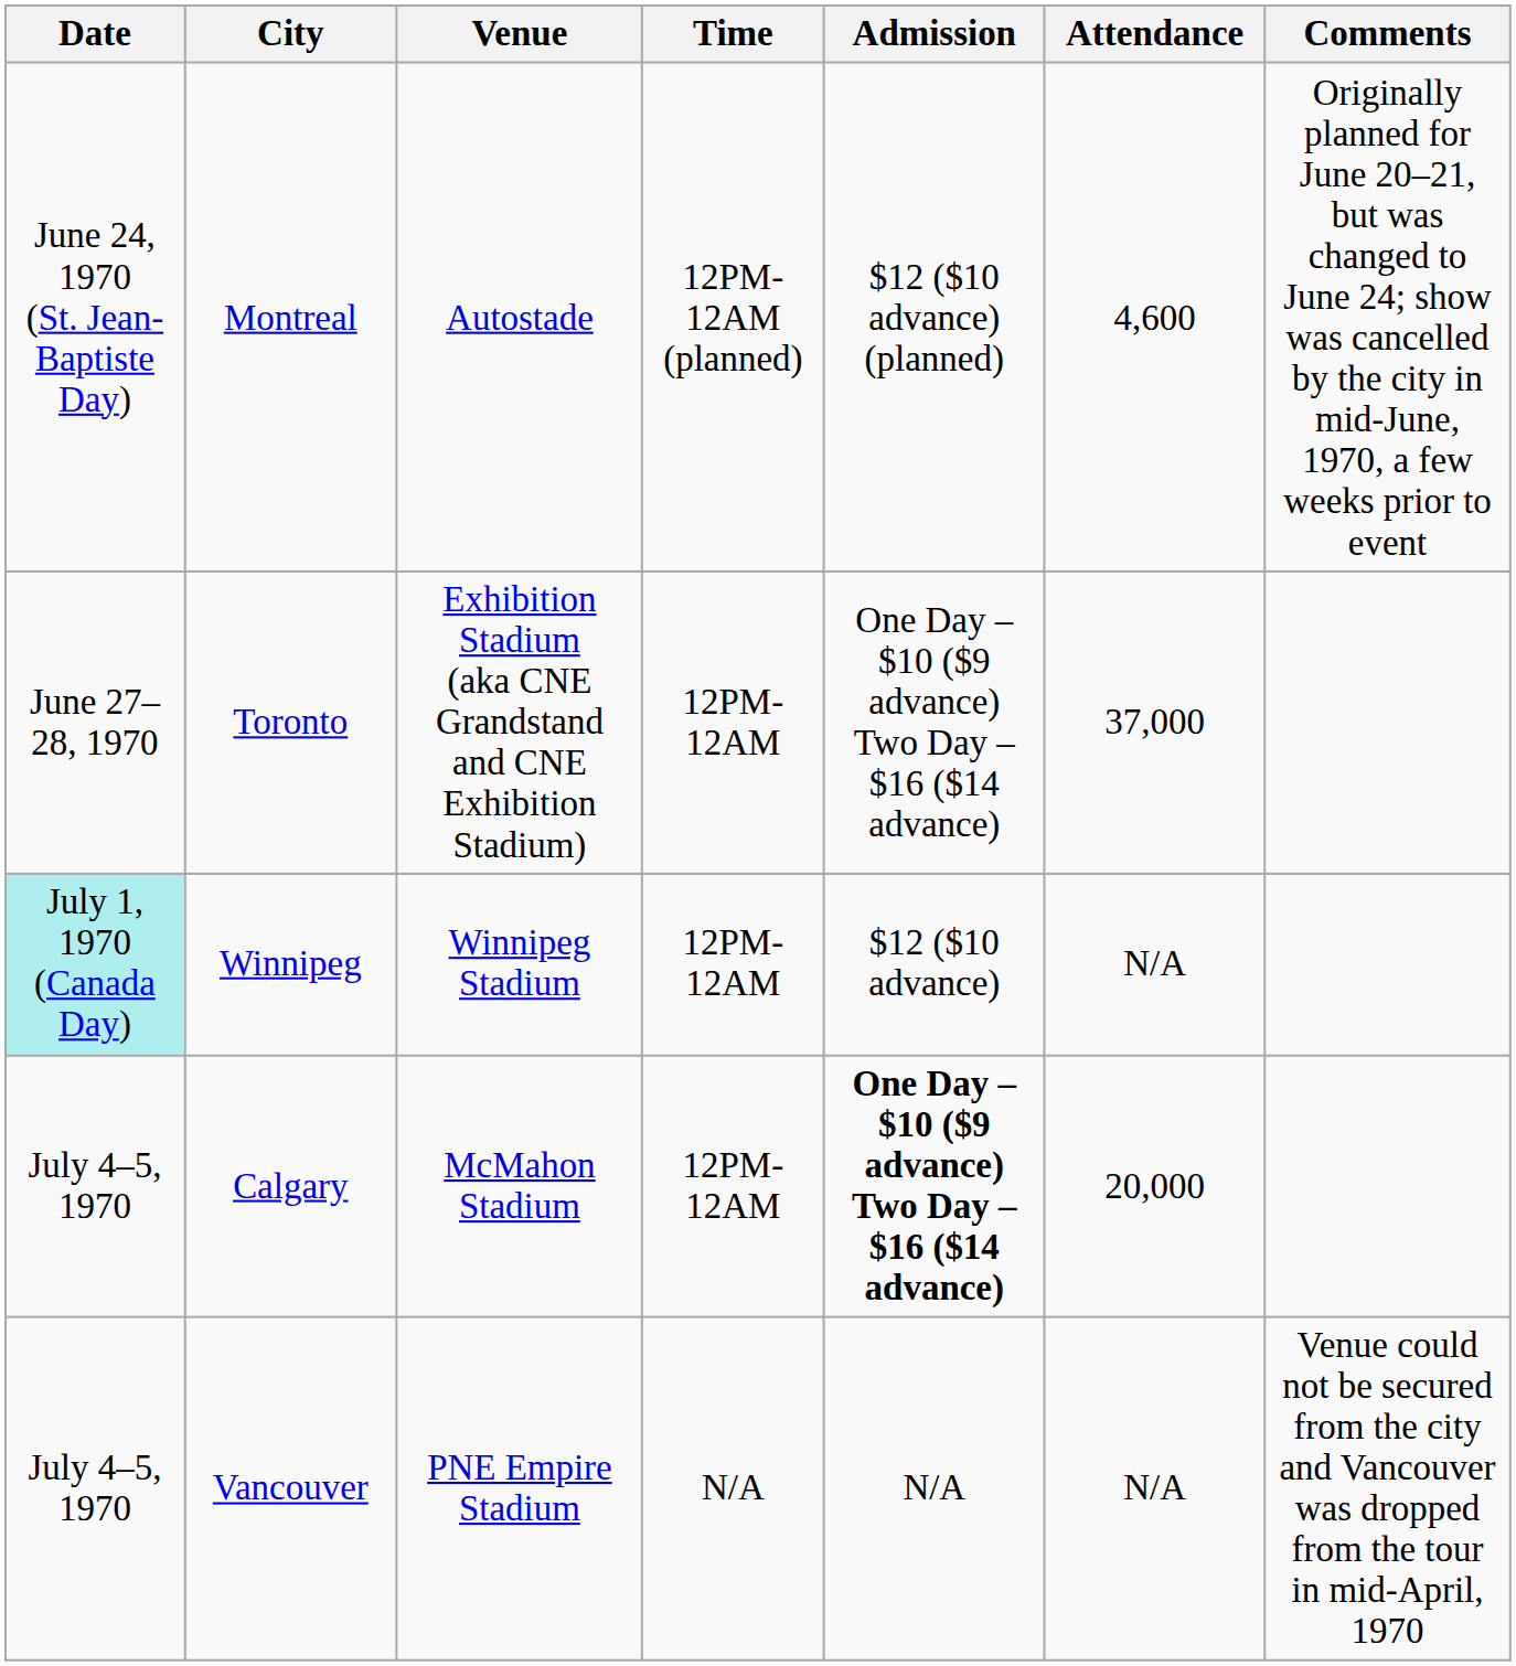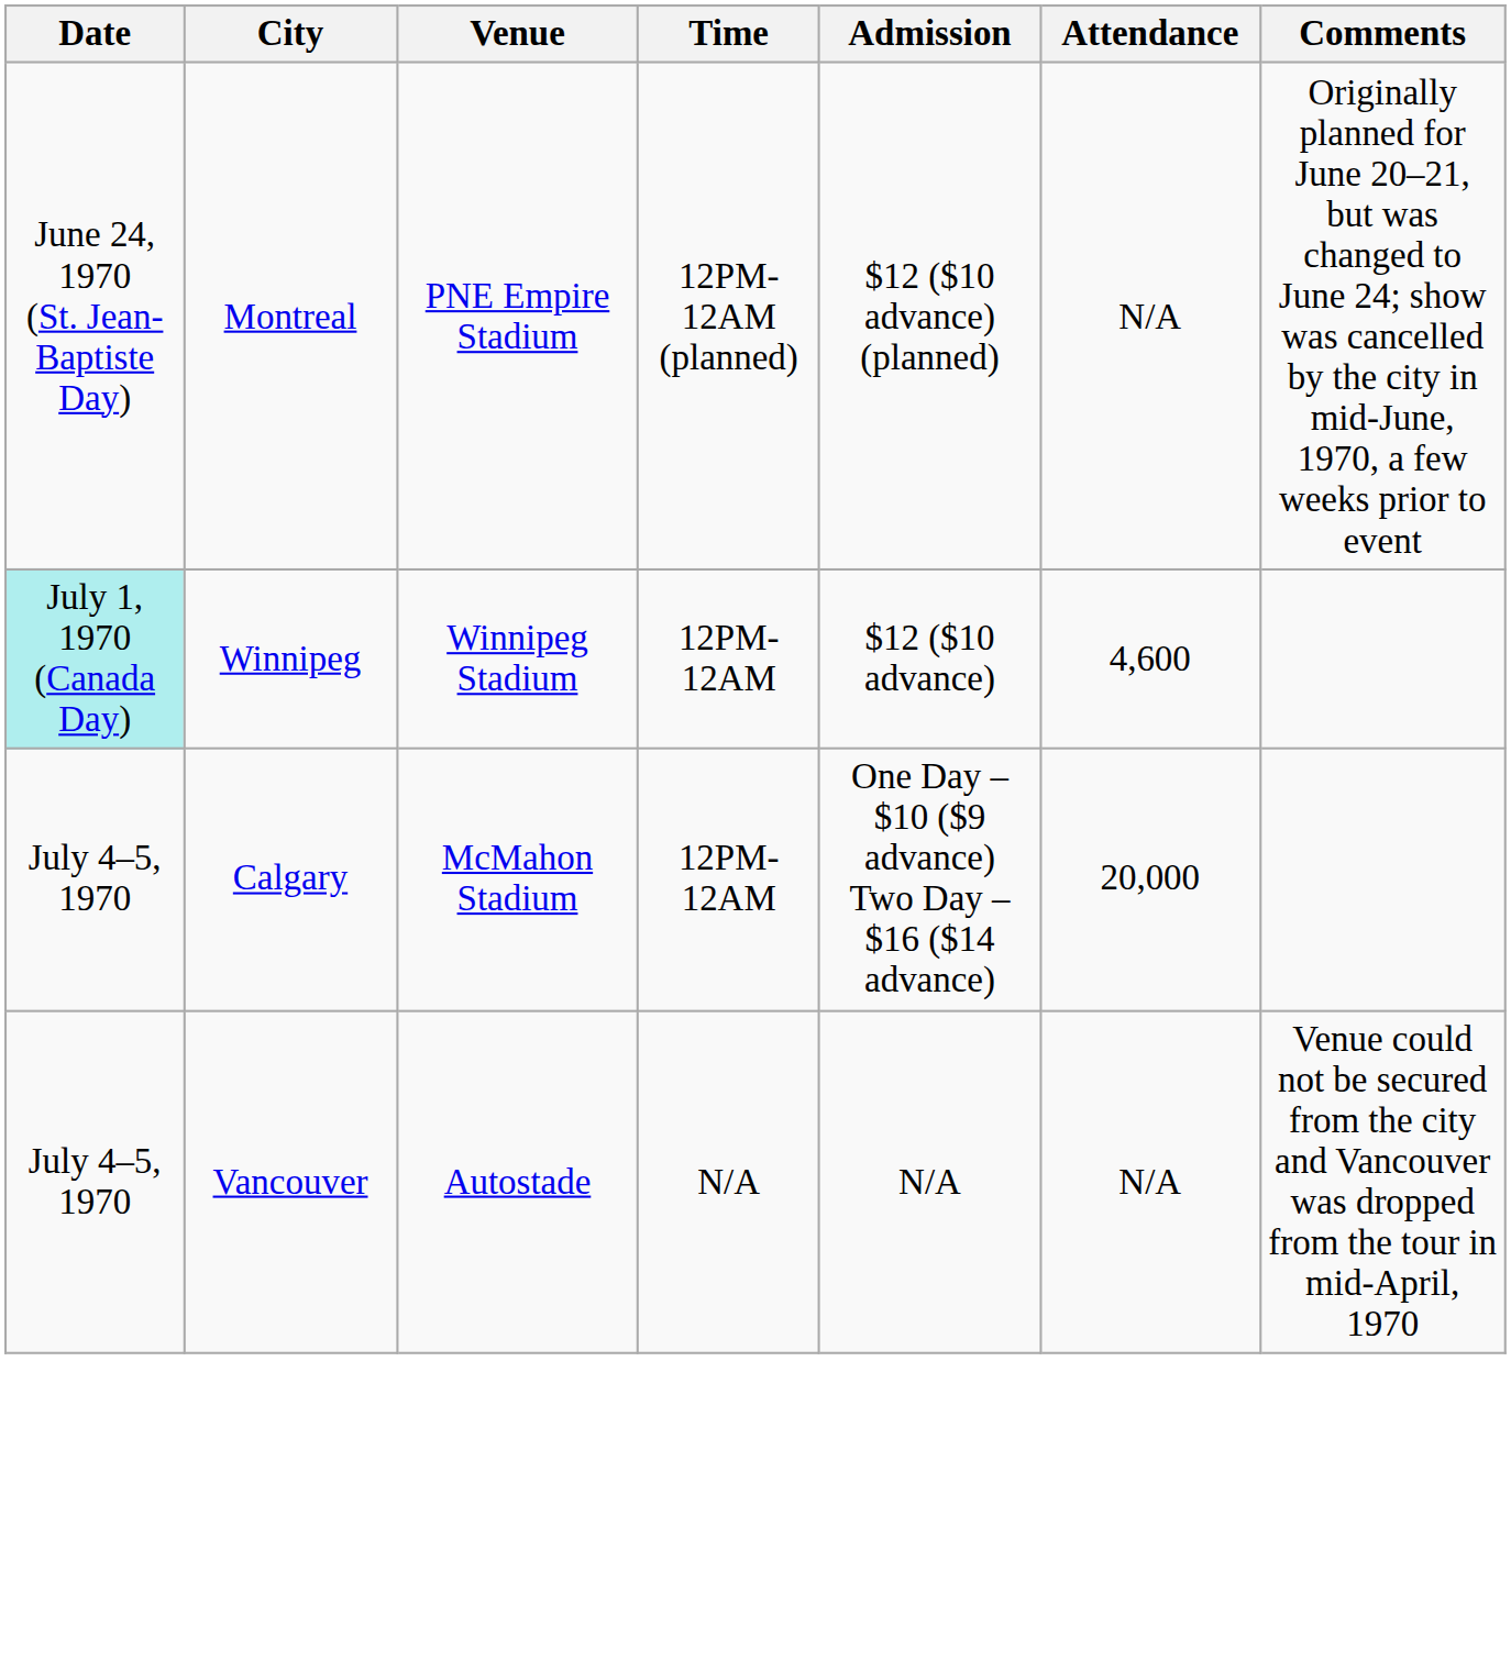 <table class="wikitable" style="text-align: center; width: 75%">
 <tr>
 <th width="8%">Date</th>
 <th width="8%">City</th>
 <th width="12%">Venue</th>
 <th width="5%">Time</th>
 <th width="8%">Admission</th>
 <th width="5%">Attendance</th>
 <th width="12%">Comments</th>
 </tr>
 <tr>
 <td>June 24, 1970<br>(<a href='#'>St. Jean-Baptiste Day</a>)</td>
 <td><a href='#'>Montreal</a></td>
-<td><a href='#'>Autostade</a></td>
+<td><a href='#'>PNE Empire Stadium</a></td>
 <td>12PM-12AM<br>(planned)</td>
 <td>$12 ($10 advance)<br>(planned)</td>
-<td>4,600</td>
+<td>N/A</td>
 <td>Originally planned for June 20–21, but was changed to June 24; show was cancelled by the city in mid-June, 1970, a few weeks prior to event</td>
-</tr>
-<tr>
-<td>June 27–28, 1970</td>
-<td><a href='#'>Toronto</a></td>
-<td><a href='#'>Exhibition Stadium</a><br>(aka CNE Grandstand and CNE Exhibition Stadium)</td>
-<td>12PM-12AM</td>
-<td>One Day – $10 ($9 advance)<br>Two Day – $16 ($14 advance)</td>
-<td>37,000</td>
-<td></td>
 </tr>
 <tr>
 <td style="background: paleturquoise;">July 1, 1970<br>(<a href='#'>Canada Day</a>)</td>
 <td><a href='#'>Winnipeg</a></td>
 <td><a href='#'>Winnipeg Stadium</a></td>
 <td>12PM-12AM</td>
 <td>$12 ($10 advance)</td>
-<td>N/A</td>
+<td>4,600</td>
 <td></td>
 </tr>
 <tr>
 <td>July 4–5, 1970</td>
 <td><a href='#'>Calgary</a></td>
 <td><a href='#'>McMahon Stadium</a></td>
 <td>12PM-12AM</td>
-<td><strong>One Day – $10 ($9 advance)<br>Two Day – $16 ($14 advance)</strong></td>
+<td>One Day – $10 ($9 advance)<br>Two Day – $16 ($14 advance)</td>
 <td>20,000</td>
 <td></td>
 </tr>
 <tr>
 <td>July 4–5, 1970</td>
 <td><a href='#'>Vancouver</a></td>
-<td><a href='#'>PNE Empire Stadium</a></td>
+<td><a href='#'>Autostade</a></td>
 <td>N/A</td>
 <td>N/A</td>
 <td>N/A</td>
 <td>Venue could not be secured from the city and Vancouver was dropped from the tour in mid-April, 1970</td>
 </tr>
 </table>
